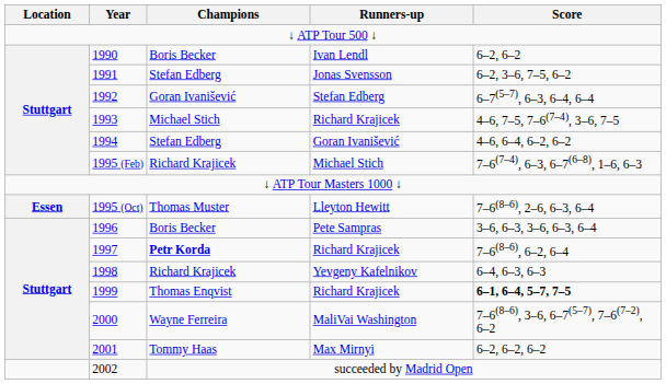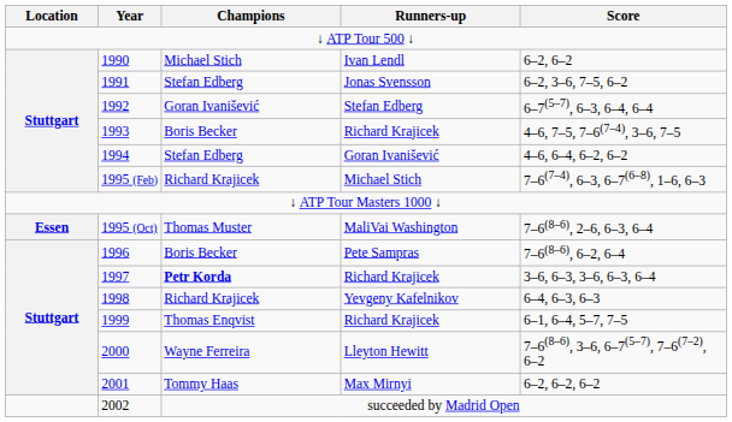 <table class="wikitable">
 <tr>
 <th style="width:100px">Location</th>
 <th>Year</th>
 <th style="width:200px">Champions</th>
 <th style="width:200px">Runners-up</th>
 <th style="width:230px" class="unsortable">Score</th>
 </tr>
 <tr>
 <td colspan=5 align=center>↓ <a href='#'>ATP Tour 500</a> ↓</td>
 </tr>
 <tr>
 <th rowspan="6"><a href='#'>Stuttgart</a></th>
 <td><a href='#'>1990</a></td>
-<td> <a href='#'>Boris Becker</a></td>
+<td> <a href='#'>Michael Stich</a></td>
 <td> <a href='#'>Ivan Lendl</a></td>
 <td>6–2, 6–2</td>
 </tr>
 <tr>
 <td><a href='#'>1991</a></td>
 <td> <a href='#'>Stefan Edberg</a></td>
 <td> <a href='#'>Jonas Svensson</a></td>
 <td>6–2, 3–6, 7–5, 6–2</td>
 </tr>
 <tr>
 <td><a href='#'>1992</a></td>
 <td> <a href='#'>Goran Ivanišević</a></td>
 <td> <a href='#'>Stefan Edberg</a></td>
 <td>6–7<sup>(5–7)</sup>, 6–3, 6–4, 6–4</td>
 </tr>
 <tr>
 <td><a href='#'>1993</a></td>
-<td> <a href='#'>Michael Stich</a></td>
+<td> <a href='#'>Boris Becker</a></td>
 <td> <a href='#'>Richard Krajicek</a></td>
 <td>4–6, 7–5, 7–6<sup>(7–4)</sup>, 3–6, 7–5</td>
 </tr>
 <tr>
 <td><a href='#'>1994</a></td>
 <td> <a href='#'>Stefan Edberg</a></td>
 <td> <a href='#'>Goran Ivanišević</a></td>
 <td>4–6, 6–4, 6–2, 6–2</td>
 </tr>
 <tr>
 <td><a href='#'>1995 <small>(Feb)</small></a></td>
 <td> <a href='#'>Richard Krajicek</a></td>
 <td> <a href='#'>Michael Stich</a></td>
 <td>7–6<sup>(7–4)</sup>, 6–3, 6–7<sup>(6–8)</sup>, 1–6, 6–3</td>
 </tr>
 <tr>
 <td colspan=5 align=center>↓ <a href='#'>ATP Tour Masters 1000</a> ↓</td>
 </tr>
 <tr>
 <th rowspan="1"><a href='#'>Essen</a></th>
 <td><a href='#'>1995 <small>(Oct)</small></a></td>
 <td> <a href='#'>Thomas Muster</a></td>
-<td> <a href='#'>Lleyton Hewitt</a></td>
+<td> <a href='#'>MaliVai Washington</a></td>
 <td>7–6<sup>(8–6)</sup>, 2–6, 6–3, 6–4</td>
 </tr>
 <tr>
 <th rowspan="6"><a href='#'>Stuttgart</a></th>
 <td><a href='#'>1996</a></td>
 <td> <a href='#'>Boris Becker</a></td>
 <td> <a href='#'>Pete Sampras</a></td>
-<td>3–6, 6–3, 3–6, 6–3, 6–4</td>
+<td>7–6<sup>(8–6)</sup>, 6–2, 6–4</td>
 </tr>
 <tr>
 <td><a href='#'>1997</a></td>
 <td><strong> <a href='#'>Petr Korda</a></strong></td>
 <td> <a href='#'>Richard Krajicek</a></td>
-<td>7–6<sup>(8–6)</sup>, 6–2, 6–4</td>
+<td>3–6, 6–3, 3–6, 6–3, 6–4</td>
 </tr>
 <tr>
 <td><a href='#'>1998</a></td>
 <td> <a href='#'>Richard Krajicek</a></td>
 <td> <a href='#'>Yevgeny Kafelnikov</a></td>
 <td>6–4, 6–3, 6–3</td>
 </tr>
 <tr>
 <td><a href='#'>1999</a></td>
 <td> <a href='#'>Thomas Enqvist</a></td>
 <td> <a href='#'>Richard Krajicek</a></td>
-<td><strong>6–1, 6–4, 5–7, 7–5</strong></td>
+<td>6–1, 6–4, 5–7, 7–5</td>
 </tr>
 <tr>
 <td><a href='#'>2000</a></td>
 <td> <a href='#'>Wayne Ferreira</a></td>
-<td> <a href='#'>MaliVai Washington</a></td>
+<td> <a href='#'>Lleyton Hewitt</a></td>
 <td>7–6<sup>(8–6)</sup>, 3–6, 6–7<sup>(5–7)</sup>, 7–6<sup>(7–2)</sup>, 6–2</td>
 </tr>
 <tr>
 <td><a href='#'>2001</a></td>
 <td> <a href='#'>Tommy Haas</a></td>
 <td> <a href='#'>Max Mirnyi</a></td>
 <td>6–2, 6–2, 6–2</td>
 </tr>
 <tr>
 <td></td>
 <td>2002</td>
 <td colspan="3" align="center">succeeded by <a href='#'>Madrid Open</a></td>
 </tr>
 </table>
